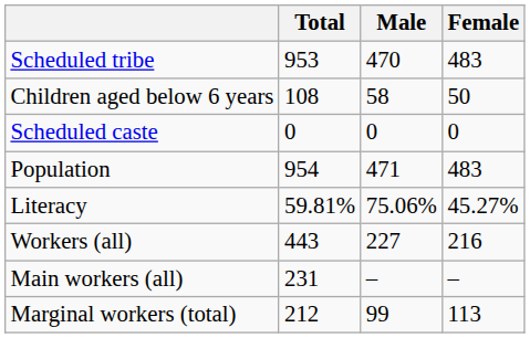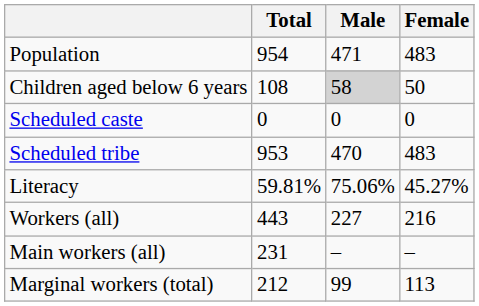 <table class="wikitable sortable">
 <tr>
 <th></th>
 <th>Total</th>
 <th>Male</th>
 <th>Female</th>
 </tr>
 <tr>
-<td><a href='#'>Scheduled tribe</a></td>
-<td>953</td>
-<td>470</td>
+<td>Population</td>
+<td>954</td>
+<td>471</td>
 <td>483</td>
 </tr>
 <tr>
 <td>Children aged below 6 years</td>
 <td>108</td>
-<td>58</td>
+<td style="background: lightgrey;">58</td>
 <td>50</td>
 </tr>
 <tr>
 <td><a href='#'>Scheduled caste</a></td>
 <td>0</td>
 <td>0</td>
 <td>0</td>
 </tr>
 <tr>
-<td>Population</td>
-<td>954</td>
-<td>471</td>
+<td><a href='#'>Scheduled tribe</a></td>
+<td>953</td>
+<td>470</td>
 <td>483</td>
 </tr>
 <tr>
 <td>Literacy</td>
 <td>59.81%</td>
 <td>75.06%</td>
 <td>45.27%</td>
 </tr>
 <tr>
 <td>Workers (all)</td>
 <td>443</td>
 <td>227</td>
 <td>216</td>
 </tr>
 <tr>
 <td>Main workers (all)</td>
 <td>231</td>
 <td>–</td>
 <td>–</td>
 </tr>
 <tr>
 <td>Marginal workers (total)</td>
 <td>212</td>
 <td>99</td>
 <td>113</td>
 </tr>
 </table>
